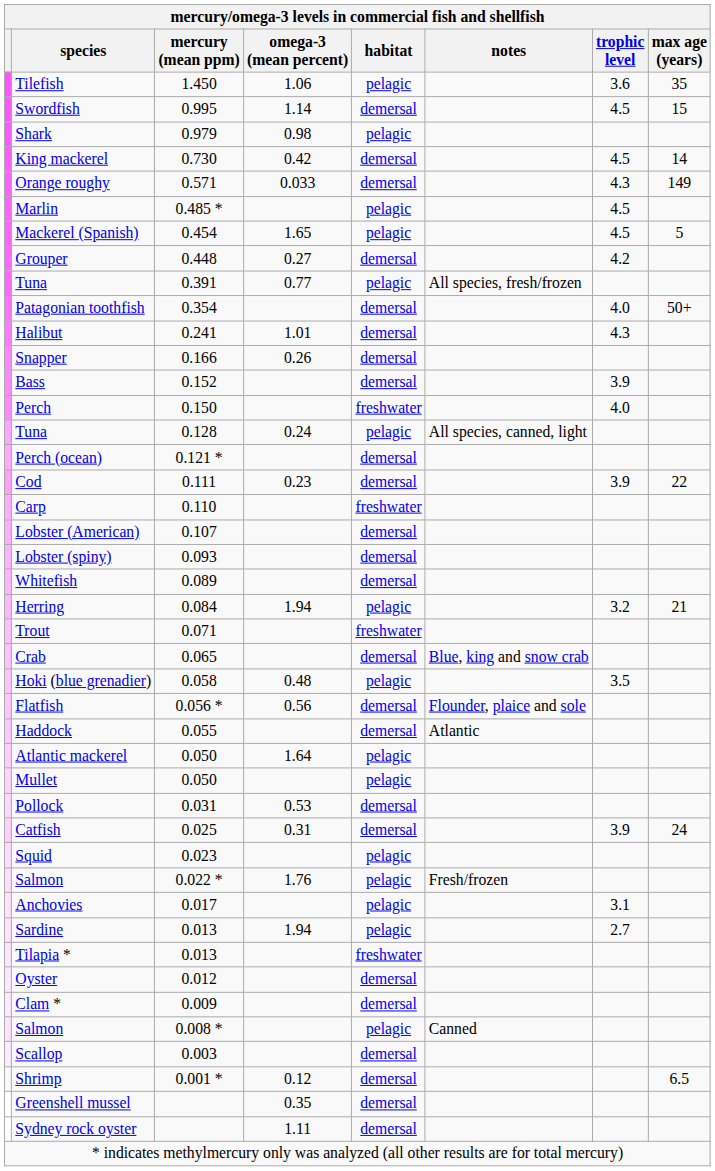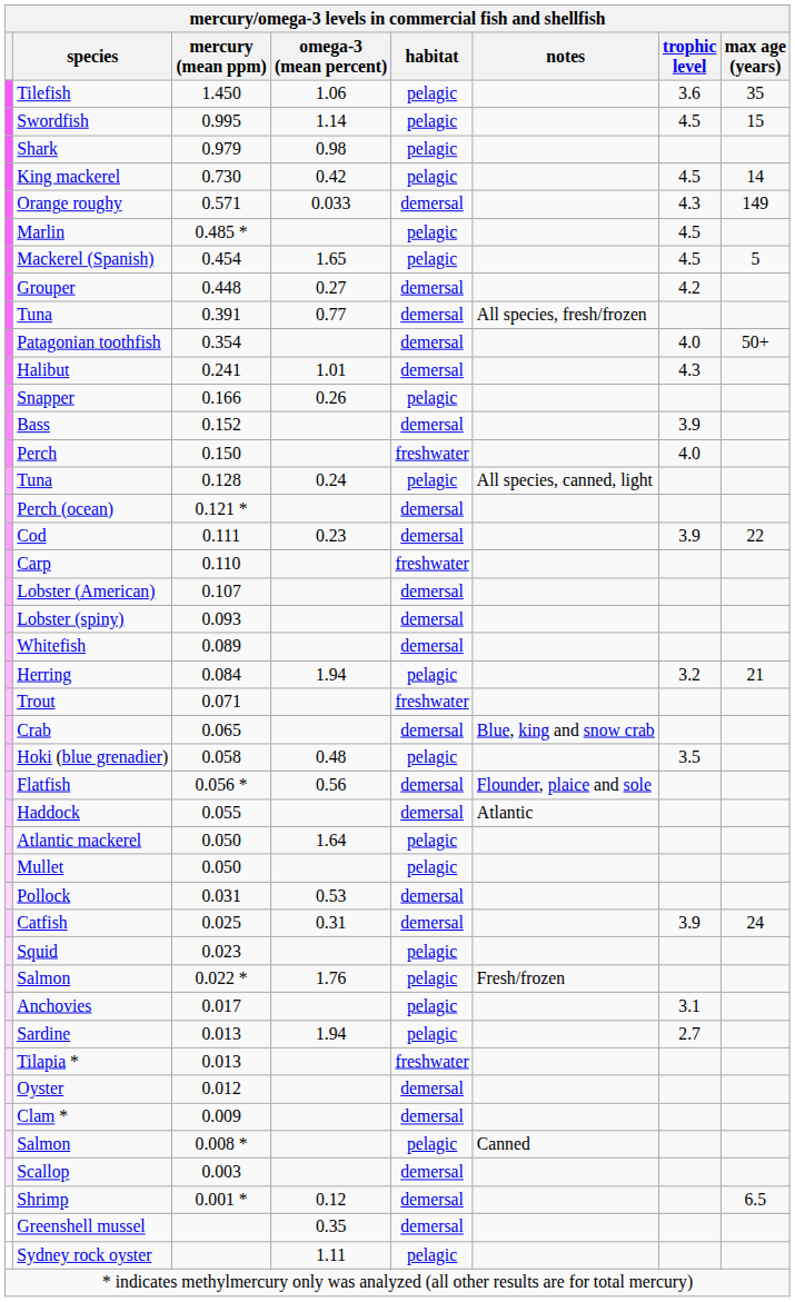 <table class="wikitable sortable collapsible collapsed">
 <tr>
 <th colspan="8" style="width:540px;">mercury/omega-3 levels in commercial fish and shellfish</th>
 </tr>
 <tr>
 <th class="unsortable"></th>
 <th>species</th>
 <th>mercury<br>(mean ppm)</th>
 <th>omega-3<br>(mean percent)</th>
 <th>habitat</th>
 <th>notes</th>
 <th><a href='#'>trophic<br>level</a></th>
 <th>max age<br>(years)</th>
 </tr>
 <tr>
 <td style="background:#ff54ff;"></td>
 <td><a href='#'>Tilefish</a></td>
 <td style="text-align:center;">1.450</td>
 <td style="text-align:center;">1.06</td>
 <td style="text-align:center;"><a href='#'>pelagic</a></td>
 <td></td>
 <td style="text-align:center;">3.6</td>
 <td style="text-align:center;">35</td>
 </tr>
 <tr>
 <td style="background:#ff56ff;"></td>
 <td><a href='#'>Swordfish</a></td>
 <td style="text-align:center;">0.995</td>
 <td style="text-align:center;">1.14</td>
-<td style="text-align:center;"><a href='#'>demersal</a></td>
+<td style="text-align:center;"><a href='#'>pelagic</a></td>
 <td></td>
 <td style="text-align:center;">4.5</td>
 <td style="text-align:center;">15</td>
 </tr>
 <tr>
 <td style="background:#ff58ff;"></td>
 <td><a href='#'>Shark</a></td>
 <td style="text-align:center;">0.979</td>
 <td style="text-align:center;">0.98</td>
 <td style="text-align:center;"><a href='#'>pelagic</a></td>
 <td></td>
 <td style="text-align:center;"></td>
 <td style="text-align:center;"></td>
 </tr>
 <tr>
 <td style="background:#ff5bff;"></td>
 <td><a href='#'>King mackerel</a></td>
 <td style="text-align:center;">0.730</td>
 <td style="text-align:center;">0.42</td>
-<td style="text-align:center;"><a href='#'>demersal</a></td>
+<td style="text-align:center;"><a href='#'>pelagic</a></td>
 <td></td>
 <td style="text-align:center;">4.5</td>
 <td style="text-align:center;">14</td>
 </tr>
 <tr>
 <td style="background:#ff60ff;"></td>
 <td><a href='#'>Orange roughy</a></td>
 <td style="text-align:center;">0.571</td>
 <td style="text-align:center;">0.033</td>
 <td style="text-align:center;"><a href='#'>demersal</a></td>
 <td></td>
 <td style="text-align:center;">4.3</td>
 <td style="text-align:center;">149</td>
 </tr>
 <tr>
 <td style="background:#ff62ff;"></td>
 <td><a href='#'>Marlin</a></td>
 <td style="text-align:center;">0.485 *</td>
 <td style="text-align:center;"></td>
 <td style="text-align:center;"><a href='#'>pelagic</a></td>
 <td></td>
 <td style="text-align:center;">4.5</td>
 <td style="text-align:center;"></td>
 </tr>
 <tr>
 <td style="background:#ff64ff;"></td>
 <td><a href='#'>Mackerel (Spanish)</a></td>
 <td style="text-align:center;">0.454</td>
 <td style="text-align:center;">1.65</td>
 <td style="text-align:center;"><a href='#'>pelagic</a></td>
 <td></td>
 <td style="text-align:center;">4.5</td>
 <td style="text-align:center;">5</td>
 </tr>
 <tr>
 <td style="background:#f6f;"></td>
 <td><a href='#'>Grouper</a></td>
 <td style="text-align:center;">0.448</td>
 <td style="text-align:center;">0.27</td>
 <td style="text-align:center;"><a href='#'>demersal</a></td>
 <td></td>
 <td style="text-align:center;">4.2</td>
 <td style="text-align:center;"></td>
 </tr>
 <tr>
 <td style="background:#ff68ff;"></td>
 <td><a href='#'>Tuna</a></td>
 <td style="text-align:center;">0.391</td>
 <td style="text-align:center;">0.77</td>
-<td style="text-align:center;"><a href='#'>pelagic</a></td>
+<td style="text-align:center;"><a href='#'>demersal</a></td>
 <td>All species, fresh/frozen</td>
 <td style="text-align:center;"></td>
 <td style="text-align:center;"></td>
 </tr>
 <tr>
 <td style="background:#ff72ff;"></td>
 <td><a href='#'>Patagonian toothfish</a></td>
 <td style="text-align:center;">0.354</td>
 <td style="text-align:center;"></td>
 <td style="text-align:center;"><a href='#'>demersal</a></td>
 <td></td>
 <td style="text-align:center;">4.0</td>
 <td style="text-align:center;">50+</td>
 </tr>
 <tr>
 <td style="background:#ff7bff;"></td>
 <td><a href='#'>Halibut</a></td>
 <td style="text-align:center;">0.241</td>
 <td style="text-align:center;">1.01</td>
 <td style="text-align:center;"><a href='#'>demersal</a></td>
 <td></td>
 <td style="text-align:center;">4.3</td>
 <td style="text-align:center;"></td>
 </tr>
 <tr>
 <td style="background:#ff86ff;"></td>
 <td><a href='#'>Snapper</a></td>
 <td style="text-align:center;">0.166</td>
 <td style="text-align:center;">0.26</td>
-<td style="text-align:center;"><a href='#'>demersal</a></td>
+<td style="text-align:center;"><a href='#'>pelagic</a></td>
 <td></td>
 <td style="text-align:center;"></td>
 <td style="text-align:center;"></td>
 </tr>
 <tr>
 <td style="background:#ff88ff;"></td>
 <td><a href='#'>Bass</a></td>
 <td style="text-align:center;">0.152</td>
 <td style="text-align:center;"></td>
 <td style="text-align:center;"><a href='#'>demersal</a></td>
 <td></td>
 <td style="text-align:center;">3.9</td>
 <td style="text-align:center;"></td>
 </tr>
 <tr>
 <td style="background:#ff8bff;"></td>
 <td><a href='#'>Perch</a></td>
 <td style="text-align:center;">0.150</td>
 <td style="text-align:center;"></td>
 <td style="text-align:center;"><a href='#'>freshwater</a></td>
 <td></td>
 <td style="text-align:center;">4.0</td>
 <td style="text-align:center;"></td>
 </tr>
 <tr>
 <td style="background:#ffa6ff;"></td>
 <td><a href='#'>Tuna</a></td>
 <td style="text-align:center;">0.128</td>
 <td style="text-align:center;">0.24</td>
 <td style="text-align:center;"><a href='#'>pelagic</a></td>
 <td>All species, canned, light</td>
 <td style="text-align:center;"></td>
 <td style="text-align:center;"></td>
 </tr>
 <tr>
 <td style="background:#ffa8ff;"></td>
 <td><a href='#'>Perch (ocean)</a></td>
 <td style="text-align:center;">0.121 *</td>
 <td style="text-align:center;"></td>
 <td style="text-align:center;"><a href='#'>demersal</a></td>
 <td style="text-align:center;"></td>
 <td style="text-align:center;"></td>
 <td style="text-align:center;"></td>
 </tr>
 <tr>
 <td style="background:#ffa0ff;"></td>
 <td><a href='#'>Cod</a></td>
 <td style="text-align:center;">0.111</td>
 <td style="text-align:center;">0.23</td>
 <td style="text-align:center;"><a href='#'>demersal</a></td>
 <td></td>
 <td style="text-align:center;">3.9</td>
 <td style="text-align:center;">22</td>
 </tr>
 <tr>
 <td style="background:#ffabff;"></td>
 <td><a href='#'>Carp</a></td>
 <td style="text-align:center;">0.110</td>
 <td style="text-align:center;"></td>
 <td style="text-align:center;"><a href='#'>freshwater</a></td>
 <td style="text-align:center;"></td>
 <td style="text-align:center;"></td>
 <td style="text-align:center;"></td>
 </tr>
 <tr>
 <td style="background:#ffadff;"></td>
 <td><a href='#'>Lobster (American)</a></td>
 <td style="text-align:center;">0.107</td>
 <td style="text-align:center;"></td>
 <td style="text-align:center;"><a href='#'>demersal</a></td>
 <td></td>
 <td style="text-align:center;"></td>
 <td style="text-align:center;"></td>
 </tr>
 <tr>
 <td style="background:#ffb2ff;"></td>
 <td><a href='#'>Lobster (spiny)</a></td>
 <td style="text-align:center;">0.093</td>
 <td style="text-align:center;"></td>
 <td style="text-align:center;"><a href='#'>demersal</a></td>
 <td></td>
 <td style="text-align:center;"></td>
 <td style="text-align:center;"></td>
 </tr>
 <tr>
 <td style="background:#ffb4ff;"></td>
 <td><a href='#'>Whitefish</a></td>
 <td style="text-align:center;">0.089</td>
 <td style="text-align:center;"></td>
 <td style="text-align:center;"><a href='#'>demersal</a></td>
 <td></td>
 <td style="text-align:center;"></td>
 <td style="text-align:center;"></td>
 </tr>
 <tr>
 <td style="background:#ffb8ff;"></td>
 <td><a href='#'>Herring</a></td>
 <td style="text-align:center;">0.084</td>
 <td style="text-align:center;">1.94</td>
 <td style="text-align:center;"><a href='#'>pelagic</a></td>
 <td></td>
 <td style="text-align:center;">3.2</td>
 <td style="text-align:center;">21</td>
 </tr>
 <tr>
 <td style="background:#ffc0ff;"></td>
 <td><a href='#'>Trout</a></td>
 <td style="text-align:center;">0.071</td>
 <td style="text-align:center;"></td>
 <td style="text-align:center;"><a href='#'>freshwater</a></td>
 <td></td>
 <td style="text-align:center;"></td>
 <td style="text-align:center;"></td>
 </tr>
 <tr>
 <td style="background:#ffc2ff;"></td>
 <td><a href='#'>Crab</a></td>
 <td style="text-align:center;">0.065</td>
 <td style="text-align:center;"></td>
 <td style="text-align:center;"><a href='#'>demersal</a></td>
 <td><a href='#'>Blue</a>, <a href='#'>king</a> and <a href='#'>snow crab</a></td>
 <td style="text-align:center;"></td>
 <td style="text-align:center;"></td>
 </tr>
 <tr>
 <td style="background:#ffc4ff;"></td>
 <td><a href='#'>Hoki</a> (<a href='#'>blue grenadier</a>)</td>
 <td style="text-align:center;">0.058</td>
 <td style="text-align:center;">0.48</td>
 <td style="text-align:center;"><a href='#'>pelagic</a></td>
 <td></td>
 <td style="text-align:center;">3.5</td>
 <td style="text-align:center;"></td>
 </tr>
 <tr>
 <td style="background:#ffc6ff;"></td>
 <td><a href='#'>Flatfish</a></td>
 <td style="text-align:center;">0.056 *</td>
 <td style="text-align:center;">0.56</td>
 <td style="text-align:center;"><a href='#'>demersal</a></td>
 <td><a href='#'>Flounder</a>, <a href='#'>plaice</a> and <a href='#'>sole</a></td>
 <td style="text-align:center;"></td>
 <td style="text-align:center;"></td>
 </tr>
 <tr>
 <td style="background:#ffc8ff;"></td>
 <td><a href='#'>Haddock</a></td>
 <td style="text-align:center;">0.055</td>
 <td style="text-align:center;"></td>
 <td style="text-align:center;"><a href='#'>demersal</a></td>
 <td>Atlantic</td>
 <td style="text-align:center;"></td>
 <td style="text-align:center;"></td>
 </tr>
 <tr>
 <td style="background:#ffcdff;"></td>
 <td><a href='#'>Atlantic mackerel</a></td>
 <td style="text-align:center;">0.050</td>
 <td style="text-align:center;">1.64</td>
 <td style="text-align:center;"><a href='#'>pelagic</a></td>
 <td></td>
 <td style="text-align:center;"></td>
 <td style="text-align:center;"></td>
 </tr>
 <tr>
 <td style="background:#ffd2ff;"></td>
 <td><a href='#'>Mullet</a></td>
 <td style="text-align:center;">0.050</td>
 <td style="text-align:center;"></td>
 <td style="text-align:center;"><a href='#'>pelagic</a></td>
 <td></td>
 <td style="text-align:center;"></td>
 <td style="text-align:center;"></td>
 </tr>
 <tr>
 <td style="background:#ffd8ff;"></td>
 <td><a href='#'>Pollock</a></td>
 <td style="text-align:center;">0.031</td>
 <td style="text-align:center;">0.53</td>
 <td style="text-align:center;"><a href='#'>demersal</a></td>
 <td></td>
 <td style="text-align:center;"></td>
 <td style="text-align:center;"></td>
 </tr>
 <tr>
 <td style="background:#ffd0ff;"></td>
 <td><a href='#'>Catfish</a></td>
 <td style="text-align:center;">0.025</td>
 <td style="text-align:center;">0.31</td>
 <td style="text-align:center;"><a href='#'>demersal</a></td>
 <td></td>
 <td style="text-align:center;">3.9</td>
 <td style="text-align:center;">24</td>
 </tr>
 <tr>
 <td style="background:#ffdbff;"></td>
 <td><a href='#'>Squid</a></td>
 <td style="text-align:center;">0.023</td>
 <td style="text-align:center;"></td>
 <td style="text-align:center;"><a href='#'>pelagic</a></td>
 <td></td>
 <td style="text-align:center;"></td>
 <td style="text-align:center;"></td>
 </tr>
 <tr>
 <td style="background:#fdf;"></td>
 <td><a href='#'>Salmon</a></td>
 <td style="text-align:center;">0.022 *</td>
 <td style="text-align:center;">1.76</td>
 <td style="text-align:center;"><a href='#'>pelagic</a></td>
 <td>Fresh/frozen</td>
 <td style="text-align:center;"></td>
 <td style="text-align:center;"></td>
 </tr>
 <tr>
 <td style="background:#ffe0ff;"></td>
 <td><a href='#'>Anchovies</a></td>
 <td style="text-align:center;">0.017</td>
 <td style="text-align:center;"></td>
 <td style="text-align:center;"><a href='#'>pelagic</a></td>
 <td></td>
 <td style="text-align:center;">3.1</td>
 <td style="text-align:center;"></td>
 </tr>
 <tr>
 <td style="background:#ffe2ff;"></td>
 <td><a href='#'>Sardine</a></td>
 <td style="text-align:center;">0.013</td>
 <td style="text-align:center;">1.94</td>
 <td style="text-align:center;"><a href='#'>pelagic</a></td>
 <td></td>
 <td style="text-align:center;">2.7</td>
 <td style="text-align:center;"></td>
 </tr>
 <tr>
 <td style="background:#ffe4ff;"></td>
 <td><a href='#'>Tilapia</a> *</td>
 <td style="text-align:center;">0.013</td>
 <td style="text-align:center;"></td>
 <td style="text-align:center;"><a href='#'>freshwater</a></td>
 <td></td>
 <td style="text-align:center;"></td>
 <td style="text-align:center;"></td>
 </tr>
 <tr>
 <td style="background:#ffe6ff;"></td>
 <td><a href='#'>Oyster</a></td>
 <td style="text-align:center;">0.012</td>
 <td style="text-align:center;"></td>
 <td style="text-align:center;"><a href='#'>demersal</a></td>
 <td></td>
 <td style="text-align:center;"></td>
 <td style="text-align:center;"></td>
 </tr>
 <tr>
 <td style="background:#ffe8ff;"></td>
 <td><a href='#'>Clam</a> *</td>
 <td style="text-align:center;">0.009</td>
 <td style="text-align:center;"></td>
 <td style="text-align:center;"><a href='#'>demersal</a></td>
 <td></td>
 <td style="text-align:center;"></td>
 <td style="text-align:center;"></td>
 </tr>
 <tr>
 <td style="background:#ffe0ff;"></td>
 <td><a href='#'>Salmon</a></td>
 <td style="text-align:center;">0.008 *</td>
 <td style="text-align:center;"></td>
 <td style="text-align:center;"><a href='#'>pelagic</a></td>
 <td>Canned</td>
 <td style="text-align:center;"></td>
 <td style="text-align:center;"></td>
 </tr>
 <tr>
 <td style="background:#ffebff;"></td>
 <td><a href='#'>Scallop</a></td>
 <td style="text-align:center;">0.003</td>
 <td style="text-align:center;"></td>
 <td style="text-align:center;"><a href='#'>demersal</a></td>
 <td></td>
 <td style="text-align:center;"></td>
 <td style="text-align:center;"></td>
 </tr>
 <tr>
 <td style="background:#ffgbff;"></td>
 <td><a href='#'>Shrimp</a></td>
 <td style="text-align:center;">0.001 *</td>
 <td style="text-align:center;">0.12</td>
 <td style="text-align:center;"><a href='#'>demersal</a></td>
 <td></td>
 <td style="text-align:center;"></td>
 <td style="text-align:center;">6.5</td>
 </tr>
 <tr>
 <td style="background:#fff;"></td>
 <td><a href='#'>Greenshell mussel</a></td>
 <td style="text-align:center;"></td>
 <td style="text-align:center;">0.35</td>
 <td style="text-align:center;"><a href='#'>demersal</a></td>
 <td></td>
 <td style="text-align:center;"></td>
 <td style="text-align:center;"></td>
 </tr>
 <tr>
 <td style="background:#fff;"></td>
 <td><a href='#'>Sydney rock oyster</a></td>
 <td style="text-align:center;"></td>
 <td style="text-align:center;">1.11</td>
-<td style="text-align:center;"><a href='#'>demersal</a></td>
+<td style="text-align:center;"><a href='#'>pelagic</a></td>
 <td></td>
 <td style="text-align:center;"></td>
 <td style="text-align:center;"></td>
 </tr>
 <tr class="sortbottom">
 <td colspan="8" style="text-align:center;">* indicates methylmercury only was analyzed (all other results are for total mercury)</td>
 </tr>
 </table>
